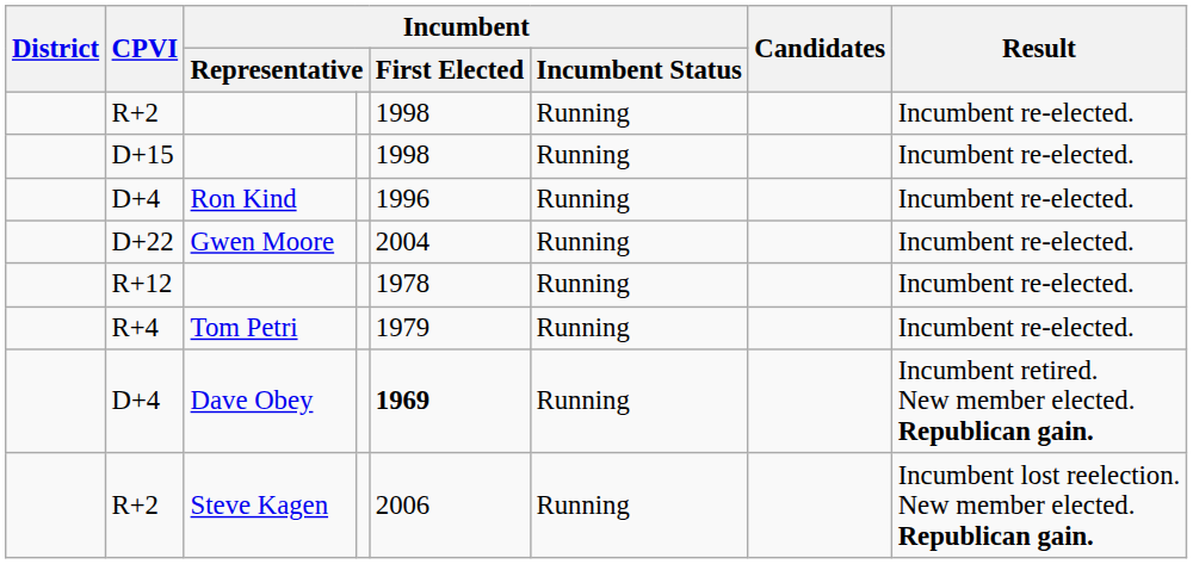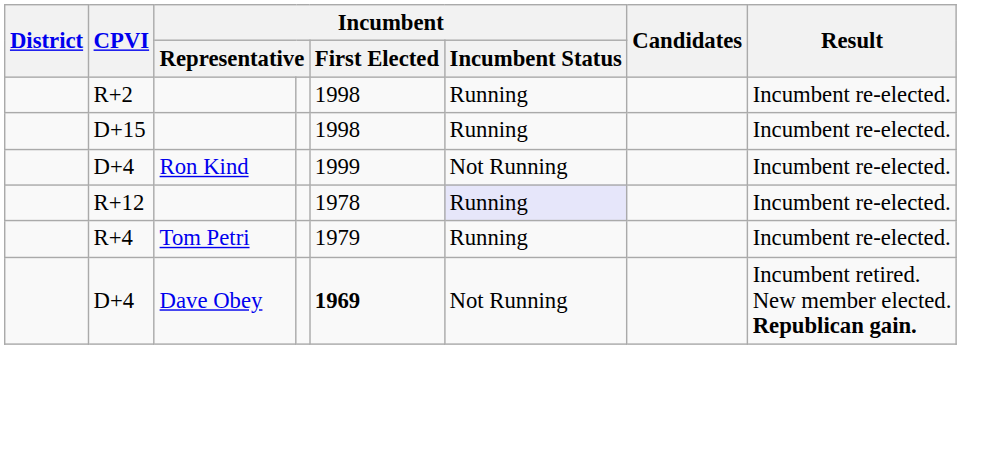 <table class="wikitable plainrowheaders sortable" style="font-size:100%; text-align:right;">
 <tr>
 <th scope=col rowspan="2"><a href='#'>District</a></th>
 <th scope=col rowspan="2"><a href='#'>CPVI</a></th>
 <th scope=col colspan="4">Incumbent</th>
 <th scope=col rowspan="2">Candidates<br></th>
 <th scope=col rowspan="2">Result</th>
 </tr>
 <tr>
 <th scope=col colspan="2">Representative</th>
 <th scope=col>First Elected</th>
 <th scope=col>Incumbent Status</th>
 </tr>
 <tr>
 <td align=left></td>
 <td align=left >R+2</td>
 <td align=left></td>
 <td></td>
 <td align=left>1998</td>
 <td align=left>Running</td>
 <td align=left></td>
 <td align=left >Incumbent re-elected.</td>
 </tr>
 <tr>
 <td align=left></td>
 <td align=left >D+15</td>
 <td align=left></td>
 <td></td>
 <td align=left>1998</td>
 <td align=left>Running</td>
 <td align=left></td>
 <td align=left >Incumbent re-elected.</td>
 </tr>
 <tr>
 <td align=left></td>
 <td align=left >D+4</td>
 <td align=left><a href='#'>Ron Kind</a></td>
 <td></td>
-<td align=left>1996</td>
-<td align=left>Running</td>
-<td align=left></td>
-<td align=left >Incumbent re-elected.</td>
-</tr>
-<tr>
-<td align=left></td>
-<td align=left >D+22</td>
-<td align=left><a href='#'>Gwen Moore</a></td>
-<td></td>
-<td align=left>2004</td>
-<td align=left>Running</td>
+<td align=left>1999</td>
+<td align=left>Not Running</td>
 <td align=left></td>
 <td align=left >Incumbent re-elected.</td>
 </tr>
 <tr>
 <td align=left></td>
 <td align=left >R+12</td>
 <td align=left></td>
 <td></td>
 <td align=left>1978</td>
-<td align=left>Running</td>
+<td align=left style="background: lavender;">Running</td>
 <td align=left></td>
 <td align=left >Incumbent re-elected.</td>
 </tr>
 <tr>
 <td align=left></td>
 <td align=left >R+4</td>
 <td align=left><a href='#'>Tom Petri</a></td>
 <td></td>
 <td align=left>1979</td>
 <td align=left>Running</td>
 <td align=left></td>
 <td align=left >Incumbent re-elected.</td>
 </tr>
 <tr>
 <td align=left></td>
 <td align=left >D+4</td>
 <td align=left><a href='#'>Dave Obey</a></td>
 <td></td>
 <td align=left><strong>1969</strong></td>
-<td align=left>Running</td>
+<td align=left>Not Running</td>
 <td align=left></td>
 <td align=left >Incumbent retired.<br>New member elected.<br><strong>Republican gain.</strong></td>
 </tr>
-<tr>
-<td align=left></td>
-<td align=left >R+2</td>
-<td align=left><a href='#'>Steve Kagen</a></td>
-<td></td>
-<td align=left>2006</td>
-<td align=left>Running</td>
-<td align=left></td>
-<td align=left >Incumbent lost reelection.<br>New member elected.<br><strong>Republican gain.</strong></td>
-</tr>
 </table>
